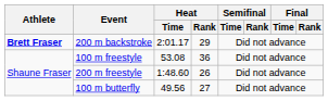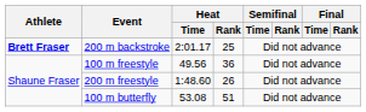 <table class=wikitable style="font-size:90%">
 <tr>
 <th rowspan="2">Athlete</th>
 <th rowspan="2">Event</th>
 <th colspan="2">Heat</th>
 <th colspan="2">Semifinal</th>
 <th colspan="2">Final</th>
 </tr>
 <tr style="font-size:95%">
 <th>Time</th>
 <th>Rank</th>
 <th>Time</th>
 <th>Rank</th>
 <th>Time</th>
 <th>Rank</th>
 </tr>
 <tr align=center>
 <td align=left><strong><a href='#'>Brett Fraser</a></strong></td>
 <td align=left><a href='#'>200 m backstroke</a></td>
 <td>2:01.17</td>
-<td>29</td>
+<td>25</td>
 <td colspan=4>Did not advance</td>
 </tr>
 <tr align=center>
 <td align=left rowspan=3><a href='#'>Shaune Fraser</a></td>
 <td align=left><a href='#'>100 m freestyle</a></td>
-<td>53.08</td>
+<td>49.56</td>
 <td>36</td>
 <td colspan=4>Did not advance</td>
 </tr>
 <tr align=center>
 <td align=left><a href='#'>200 m freestyle</a></td>
 <td>1:48.60</td>
 <td>26</td>
 <td colspan=4>Did not advance</td>
 </tr>
 <tr align=center>
 <td align=left><a href='#'>100 m butterfly</a></td>
-<td>49.56</td>
-<td>27</td>
+<td>53.08</td>
+<td>51</td>
 <td colspan=4>Did not advance</td>
 </tr>
 </table>
